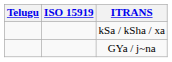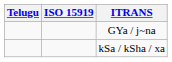 <table class="wikitable Unicode" style="text-align: center">
 <tr>
 <th><a href='#'>Telugu</a></th>
 <th><a href='#'>ISO 15919</a></th>
 <th><a href='#'>ITRANS</a></th>
 </tr>
 <tr>
 <td></td>
 <td></td>
-<td>kSa / kSha / xa</td>
+<td>GYa / j~na</td>
 </tr>
 <tr>
 <td></td>
 <td></td>
-<td>GYa / j~na</td>
+<td>kSa / kSha / xa</td>
 </tr>
 </table>
